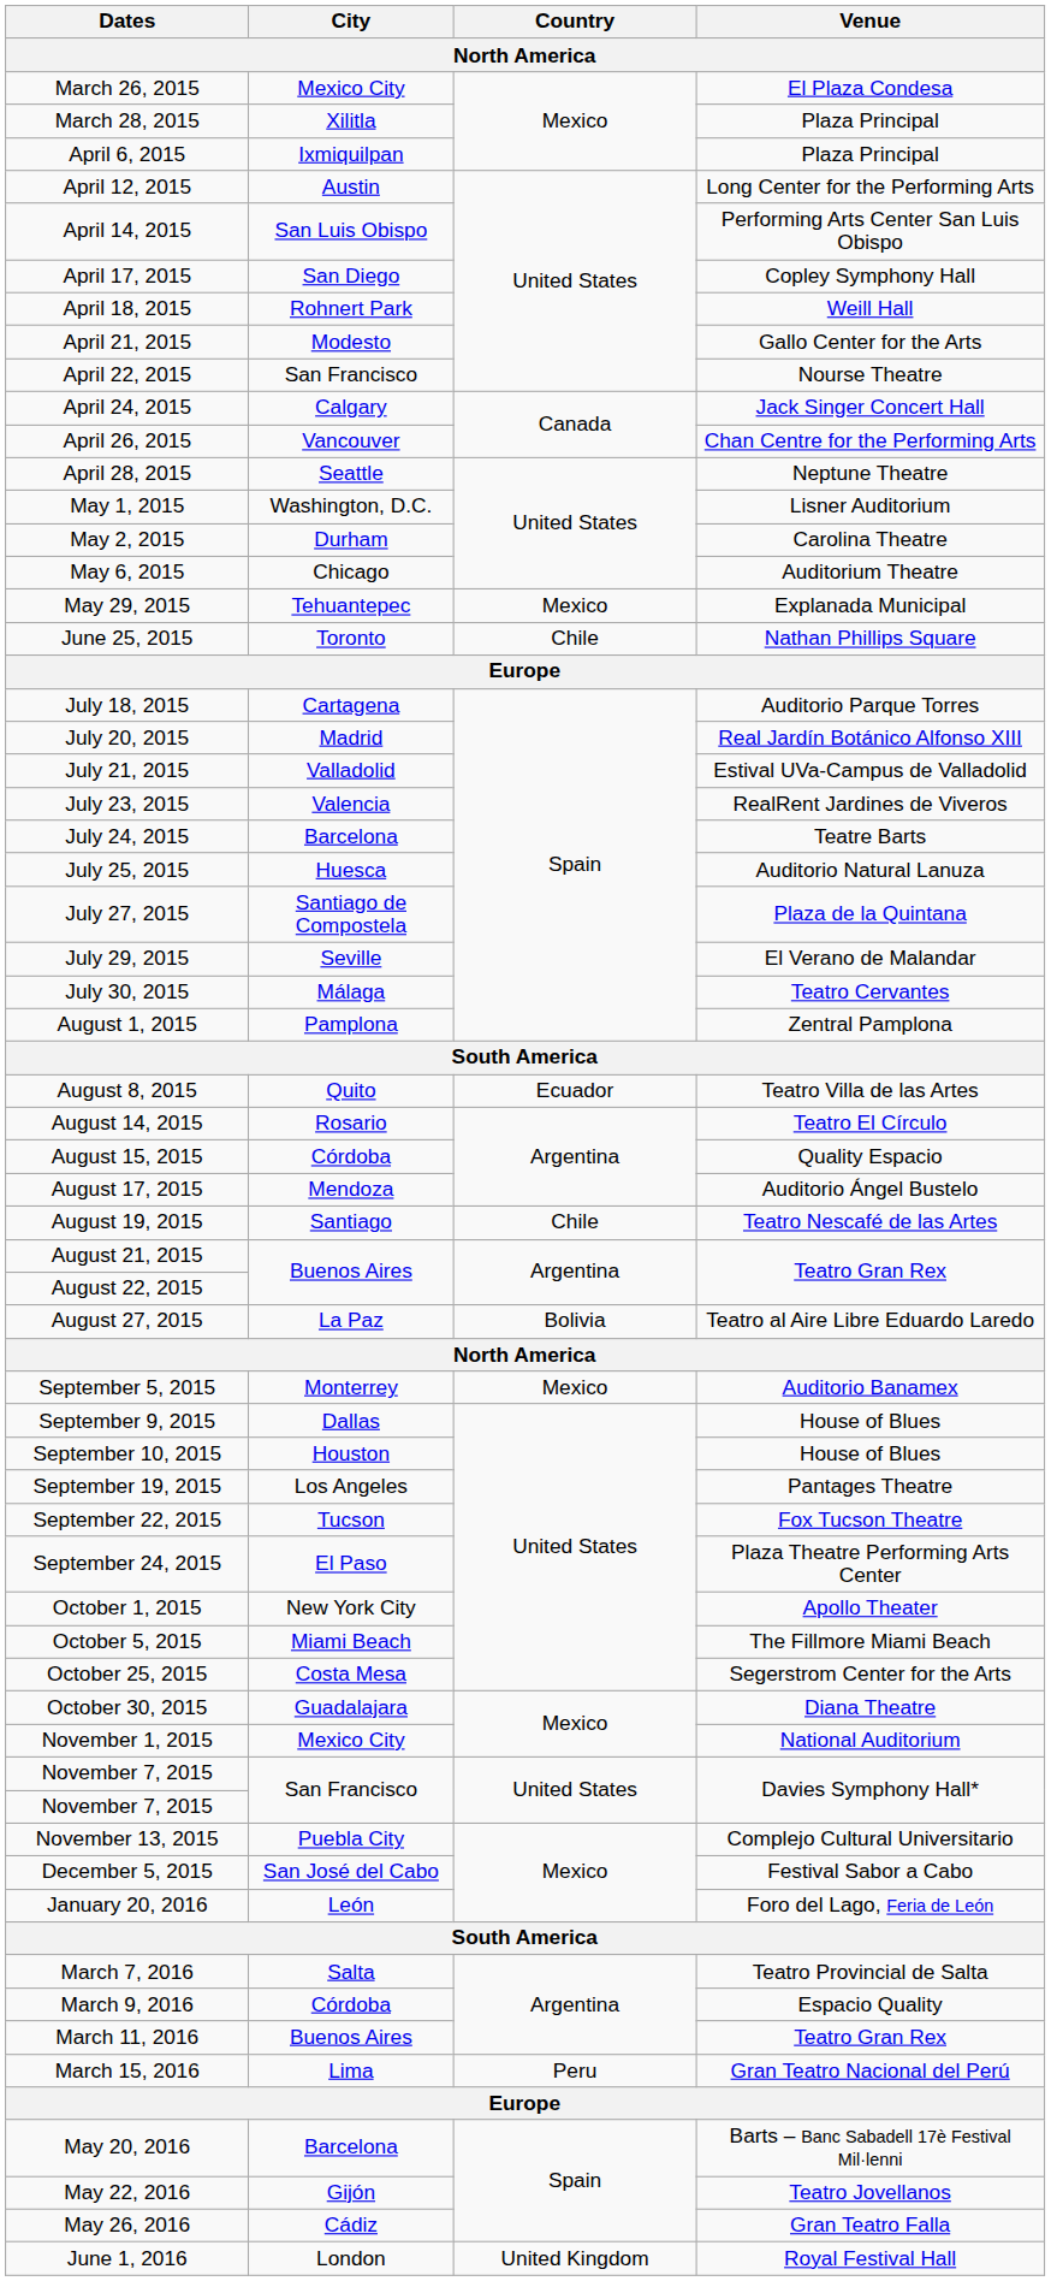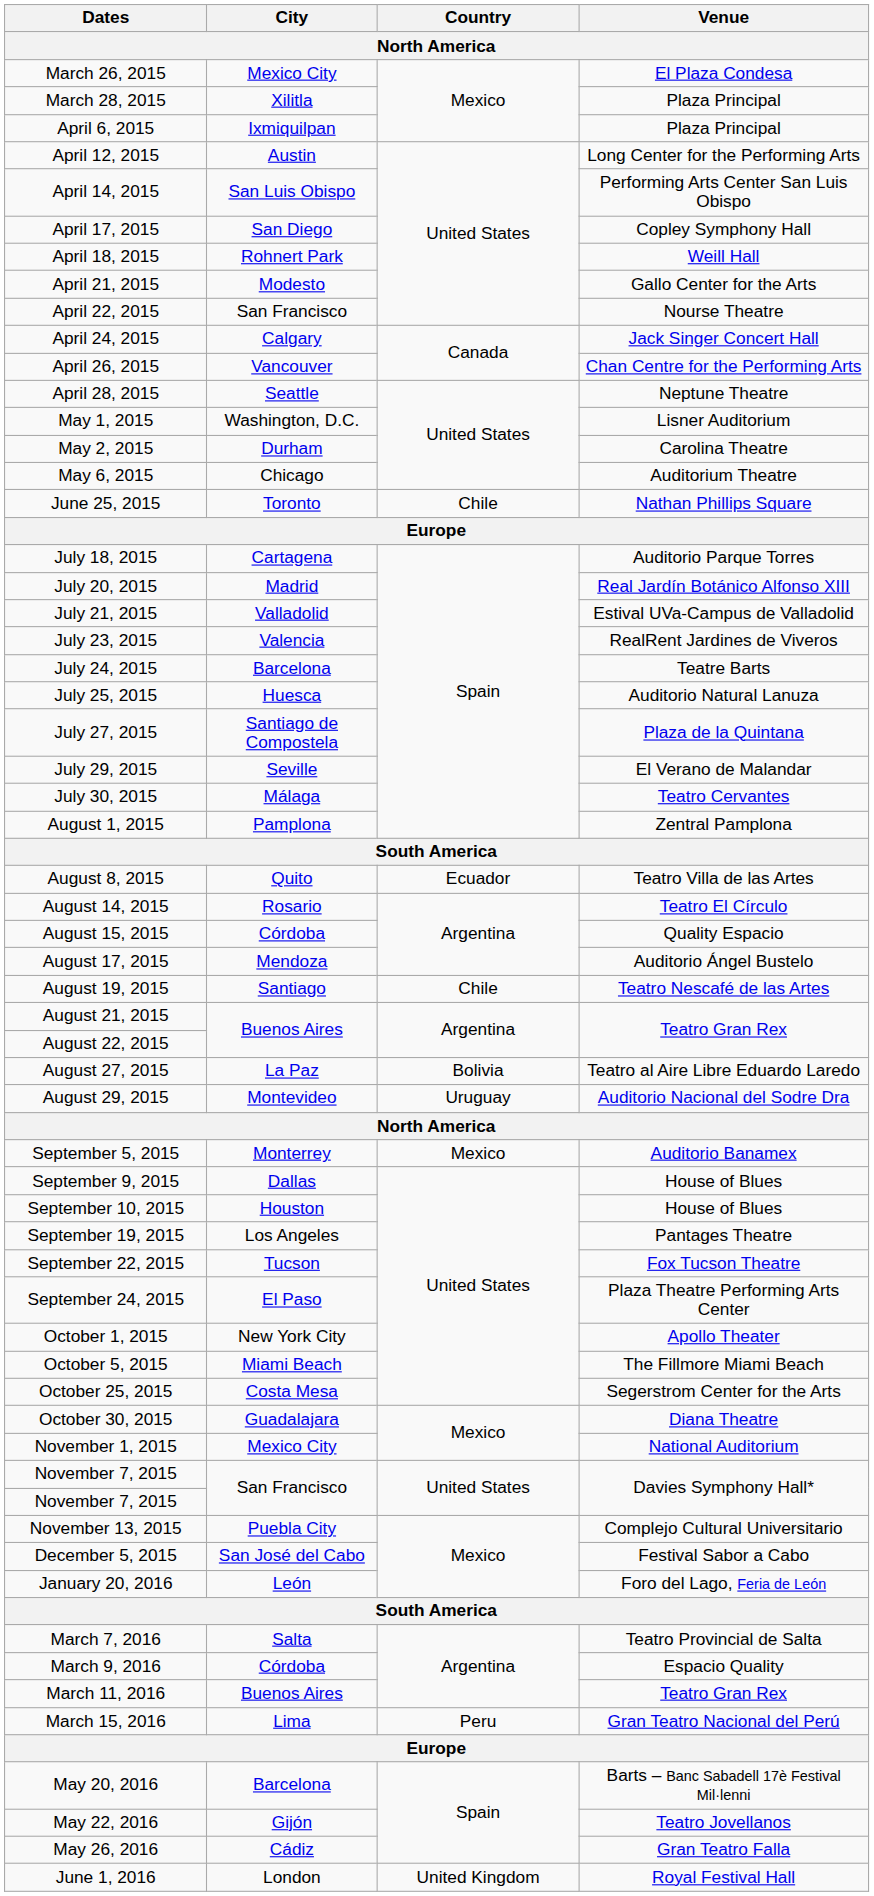 <table class="wikitable" style="text-align:center;">
 <tr>
 <th width="180">Dates</th>
 <th width="150">City</th>
 <th width="180">Country</th>
 <th width="260">Venue</th>
 </tr>
 <tr>
 <th colspan="4"><strong>North America</strong></th>
 </tr>
 <tr>
 <td>March 26, 2015</td>
 <td><a href='#'>Mexico City</a></td>
 <td rowspan="3">Mexico</td>
 <td><a href='#'>El Plaza Condesa</a></td>
 </tr>
 <tr>
 <td>March 28, 2015</td>
 <td><a href='#'>Xilitla</a></td>
 <td>Plaza Principal</td>
 </tr>
 <tr>
 <td>April 6, 2015</td>
 <td><a href='#'>Ixmiquilpan</a></td>
 <td>Plaza Principal</td>
 </tr>
 <tr>
 <td>April 12, 2015</td>
 <td><a href='#'>Austin</a></td>
 <td rowspan="6">United States</td>
 <td>Long Center for the Performing Arts</td>
 </tr>
 <tr>
 <td>April 14, 2015</td>
 <td><a href='#'>San Luis Obispo</a></td>
 <td>Performing Arts Center San Luis Obispo</td>
 </tr>
 <tr>
 <td>April 17, 2015</td>
 <td><a href='#'>San Diego</a></td>
 <td>Copley Symphony Hall</td>
 </tr>
 <tr>
 <td>April 18, 2015</td>
 <td><a href='#'>Rohnert Park</a></td>
 <td><a href='#'>Weill Hall</a></td>
 </tr>
 <tr>
 <td>April 21, 2015</td>
 <td><a href='#'>Modesto</a></td>
 <td>Gallo Center for the Arts</td>
 </tr>
 <tr>
 <td>April 22, 2015</td>
 <td>San Francisco</td>
 <td>Nourse Theatre</td>
 </tr>
 <tr>
 <td>April 24, 2015</td>
 <td><a href='#'>Calgary</a></td>
 <td rowspan="2">Canada</td>
 <td><a href='#'>Jack Singer Concert Hall</a></td>
 </tr>
 <tr>
 <td>April 26, 2015</td>
 <td><a href='#'>Vancouver</a></td>
 <td><a href='#'>Chan Centre for the Performing Arts</a></td>
 </tr>
 <tr>
 <td>April 28, 2015</td>
 <td><a href='#'>Seattle</a></td>
 <td rowspan="4">United States</td>
 <td>Neptune Theatre</td>
 </tr>
 <tr>
 <td>May 1, 2015</td>
 <td>Washington, D.C.</td>
 <td>Lisner Auditorium</td>
 </tr>
 <tr>
 <td>May 2, 2015</td>
 <td><a href='#'>Durham</a></td>
 <td>Carolina Theatre</td>
 </tr>
 <tr>
 <td>May 6, 2015</td>
 <td>Chicago</td>
 <td>Auditorium Theatre</td>
-</tr>
-<tr>
-<td>May 29, 2015</td>
-<td><a href='#'>Tehuantepec</a></td>
-<td>Mexico</td>
-<td>Explanada Municipal</td>
 </tr>
 <tr>
 <td>June 25, 2015</td>
 <td><a href='#'>Toronto</a></td>
 <td>Chile</td>
 <td><a href='#'>Nathan Phillips Square</a></td>
 </tr>
 <tr>
 <th colspan="4"><strong>Europe</strong></th>
 </tr>
 <tr>
 <td>July 18, 2015</td>
 <td><a href='#'>Cartagena</a></td>
 <td rowspan="10">Spain</td>
 <td>Auditorio Parque Torres</td>
 </tr>
 <tr>
 <td>July 20, 2015</td>
 <td><a href='#'>Madrid</a></td>
 <td><a href='#'>Real Jardín Botánico Alfonso XIII</a></td>
 </tr>
 <tr>
 <td>July 21, 2015</td>
 <td><a href='#'>Valladolid</a></td>
 <td>Estival UVa-Campus de Valladolid</td>
 </tr>
 <tr>
 <td>July 23, 2015</td>
 <td><a href='#'>Valencia</a></td>
 <td>RealRent Jardines de Viveros</td>
 </tr>
 <tr>
 <td>July 24, 2015</td>
 <td><a href='#'>Barcelona</a></td>
 <td>Teatre Barts</td>
 </tr>
 <tr>
 <td>July 25, 2015</td>
 <td><a href='#'>Huesca</a></td>
 <td>Auditorio Natural Lanuza</td>
 </tr>
 <tr>
 <td>July 27, 2015</td>
 <td><a href='#'>Santiago de Compostela</a></td>
 <td><a href='#'>Plaza de la Quintana</a></td>
 </tr>
 <tr>
 <td>July 29, 2015</td>
 <td><a href='#'>Seville</a></td>
 <td>El Verano de Malandar</td>
 </tr>
 <tr>
 <td>July 30, 2015</td>
 <td><a href='#'>Málaga</a></td>
 <td><a href='#'>Teatro Cervantes</a></td>
 </tr>
 <tr>
 <td>August 1, 2015</td>
 <td><a href='#'>Pamplona</a></td>
 <td>Zentral Pamplona</td>
 </tr>
 <tr>
 <th colspan="4"><strong>South America</strong></th>
 </tr>
 <tr>
 <td>August 8, 2015</td>
 <td><a href='#'>Quito</a></td>
 <td>Ecuador</td>
 <td>Teatro Villa de las Artes</td>
 </tr>
 <tr>
 <td>August 14, 2015</td>
 <td><a href='#'>Rosario</a></td>
 <td rowspan="3">Argentina</td>
 <td><a href='#'>Teatro El Círculo</a></td>
 </tr>
 <tr>
 <td>August 15, 2015</td>
 <td><a href='#'>Córdoba</a></td>
 <td>Quality Espacio</td>
 </tr>
 <tr>
 <td>August 17, 2015</td>
 <td><a href='#'>Mendoza</a></td>
 <td>Auditorio Ángel Bustelo</td>
 </tr>
 <tr>
 <td>August 19, 2015</td>
 <td><a href='#'>Santiago</a></td>
 <td>Chile</td>
 <td><a href='#'>Teatro Nescafé de las Artes</a></td>
 </tr>
 <tr>
 <td>August 21, 2015</td>
 <td rowspan="2"><a href='#'>Buenos Aires</a></td>
 <td rowspan="2">Argentina</td>
 <td rowspan="2"><a href='#'>Teatro Gran Rex</a></td>
 </tr>
 <tr>
 <td>August 22, 2015</td>
 </tr>
 <tr>
 <td>August 27, 2015</td>
 <td><a href='#'>La Paz</a></td>
 <td>Bolivia</td>
 <td>Teatro al Aire Libre Eduardo Laredo</td>
+</tr>
+<tr>
+<td>August 29, 2015</td>
+<td><a href='#'>Montevideo</a></td>
+<td>Uruguay</td>
+<td><a href='#'>Auditorio Nacional del Sodre Dra</a></td>
 </tr>
 <tr>
 <th colspan="4"><strong>North America</strong></th>
 </tr>
 <tr>
 <td>September 5, 2015</td>
 <td><a href='#'>Monterrey</a></td>
 <td>Mexico</td>
 <td><a href='#'>Auditorio Banamex</a></td>
 </tr>
 <tr>
 <td>September 9, 2015</td>
 <td><a href='#'>Dallas</a></td>
 <td rowspan="8">United States</td>
 <td>House of Blues</td>
 </tr>
 <tr>
 <td>September 10, 2015</td>
 <td><a href='#'>Houston</a></td>
 <td>House of Blues</td>
 </tr>
 <tr>
 <td>September 19, 2015</td>
 <td>Los Angeles</td>
 <td>Pantages Theatre</td>
 </tr>
 <tr>
 <td>September 22, 2015</td>
 <td><a href='#'>Tucson</a></td>
 <td><a href='#'>Fox Tucson Theatre</a></td>
 </tr>
 <tr>
 <td>September 24, 2015</td>
 <td><a href='#'>El Paso</a></td>
 <td>Plaza Theatre Performing Arts Center</td>
 </tr>
 <tr>
 <td>October 1, 2015</td>
 <td>New York City</td>
 <td rowspan=""><a href='#'>Apollo Theater</a></td>
 </tr>
 <tr>
 <td>October 5, 2015</td>
 <td><a href='#'>Miami Beach</a></td>
 <td>The Fillmore Miami Beach</td>
 </tr>
 <tr>
 <td>October 25, 2015</td>
 <td><a href='#'>Costa Mesa</a></td>
 <td>Segerstrom Center for the Arts</td>
 </tr>
 <tr>
 <td>October 30, 2015</td>
 <td><a href='#'>Guadalajara</a></td>
 <td rowspan="2">Mexico</td>
 <td><a href='#'>Diana Theatre</a></td>
 </tr>
 <tr>
 <td>November 1, 2015</td>
 <td><a href='#'>Mexico City</a></td>
 <td><a href='#'>National Auditorium</a></td>
 </tr>
 <tr>
 <td>November 7, 2015</td>
 <td rowspan="2">San Francisco</td>
 <td rowspan="2">United States</td>
 <td rowspan="2">Davies Symphony Hall*</td>
 </tr>
 <tr>
 <td>November 7, 2015</td>
 </tr>
 <tr>
 <td>November 13, 2015</td>
 <td><a href='#'>Puebla City</a></td>
 <td rowspan="3">Mexico</td>
 <td>Complejo Cultural Universitario</td>
 </tr>
 <tr>
 <td>December 5, 2015</td>
 <td><a href='#'>San José del Cabo</a></td>
 <td>Festival Sabor a Cabo</td>
 </tr>
 <tr>
 <td>January 20, 2016</td>
 <td><a href='#'>León</a></td>
 <td>Foro del Lago, <small><a href='#'>Feria de León</a></small></td>
 </tr>
 <tr>
 <th colspan="4"><strong>South America</strong></th>
 </tr>
 <tr>
 <td>March 7, 2016</td>
 <td><a href='#'>Salta</a></td>
 <td rowspan="3">Argentina</td>
 <td>Teatro Provincial de Salta</td>
 </tr>
 <tr>
 <td>March 9, 2016</td>
 <td><a href='#'>Córdoba</a></td>
 <td>Espacio Quality</td>
 </tr>
 <tr>
 <td>March 11, 2016</td>
 <td><a href='#'>Buenos Aires</a></td>
 <td><a href='#'>Teatro Gran Rex</a></td>
 </tr>
 <tr>
 <td>March 15, 2016</td>
 <td><a href='#'>Lima</a></td>
 <td>Peru</td>
 <td><a href='#'>Gran Teatro Nacional del Perú</a></td>
 </tr>
 <tr>
 <th colspan="4"><strong>Europe</strong></th>
 </tr>
 <tr>
 <td>May 20, 2016</td>
 <td><a href='#'>Barcelona</a></td>
 <td rowspan="3">Spain</td>
 <td>Barts – <small>Banc Sabadell 17è Festival Mil·lenni</small></td>
 </tr>
 <tr>
 <td>May 22, 2016</td>
 <td><a href='#'>Gijón</a></td>
 <td><a href='#'>Teatro Jovellanos</a></td>
 </tr>
 <tr>
 <td>May 26, 2016</td>
 <td><a href='#'>Cádiz</a></td>
 <td><a href='#'>Gran Teatro Falla</a></td>
 </tr>
 <tr>
 <td>June 1, 2016</td>
 <td>London</td>
 <td>United Kingdom</td>
 <td><a href='#'>Royal Festival Hall</a></td>
 </tr>
 </table>
